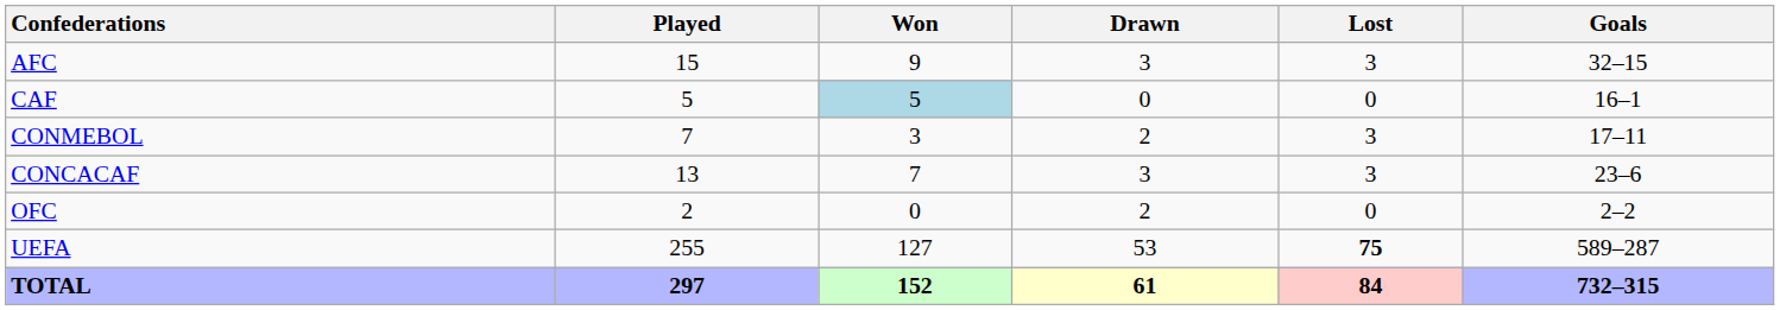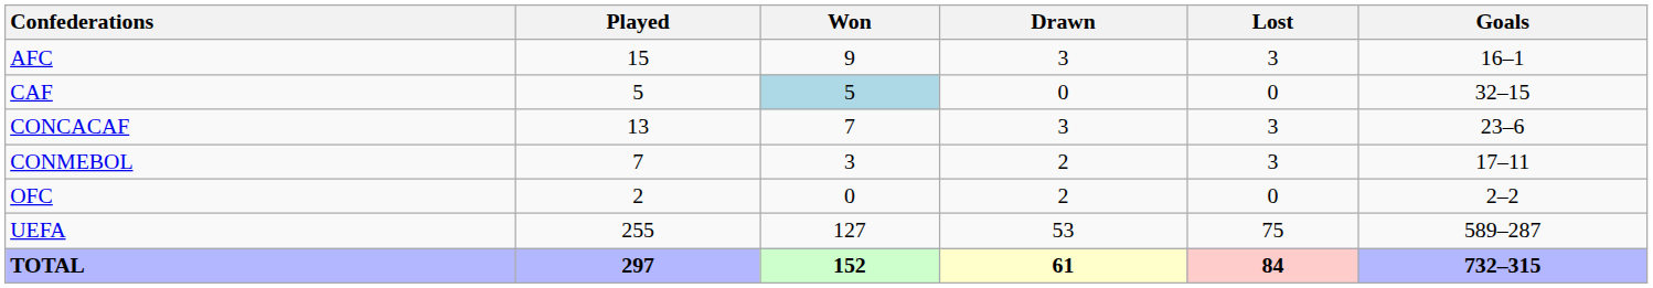 <table class="wikitable"  style="width:95%; text-align:center;">
 <tr class="hintergrundfarbe6">
 <th style="text-align:left">Confederations</th>
 <th style="text-align:center">Played</th>
 <th style="text-align:center">Won</th>
 <th style="text-align:center">Drawn</th>
 <th style="text-align:center">Lost</th>
 <th style="text-align:center">Goals</th>
 </tr>
 <tr>
 <td style="text-align:left"> <a href='#'>AFC</a></td>
 <td style="text-align:center">15</td>
 <td style="text-align:center">9</td>
 <td style="text-align:center">3</td>
 <td style="text-align:center">3</td>
-<td style="text-align:center;">32–15</td>
+<td style="text-align:center;">16–1</td>
 </tr>
 <tr>
 <td style="text-align:left"> <a href='#'>CAF</a></td>
 <td style="text-align:center">5</td>
 <td style="background: lightblue; text-align:center">5</td>
 <td style="text-align:center">0</td>
 <td style="text-align:center">0</td>
-<td style="text-align:center;">16–1</td>
+<td style="text-align:center;">32–15</td>
+</tr>
+<tr>
+<td style="text-align:left"> <a href='#'>CONCACAF</a></td>
+<td style="text-align:center">13</td>
+<td style="text-align:center">7</td>
+<td style="text-align:center">3</td>
+<td style="text-align:center">3</td>
+<td style="text-align:center;">23–6</td>
 </tr>
 <tr>
 <td style="text-align:left"> <a href='#'>CONMEBOL</a></td>
 <td style="text-align:center">7</td>
 <td style="text-align:center">3</td>
 <td style="text-align:center">2</td>
 <td style="text-align:center">3</td>
 <td style="text-align:center;">17–11</td>
-</tr>
-<tr>
-<td style="text-align:left"> <a href='#'>CONCACAF</a></td>
-<td style="text-align:center">13</td>
-<td style="text-align:center">7</td>
-<td style="text-align:center">3</td>
-<td style="text-align:center">3</td>
-<td style="text-align:center;">23–6</td>
 </tr>
 <tr>
 <td style="text-align:left"> <a href='#'>OFC</a></td>
 <td style="text-align:center">2</td>
 <td style="text-align:center">0</td>
 <td style="text-align:center">2</td>
 <td style="text-align:center">0</td>
 <td style="text-align:center;">2–2</td>
 </tr>
 <tr>
 <td style="text-align:left"> <a href='#'>UEFA</a></td>
 <td style="text-align:center">255</td>
 <td style="text-align:center">127</td>
 <td style="text-align:center">53</td>
-<td style="text-align:center"><strong>75</strong></td>
+<td style="text-align:center">75</td>
 <td style="text-align:center;">589–287</td>
 </tr>
 <tr style="background:#b3b7ff;">
 <td style="text-align:left"><strong>TOTAL</strong></td>
 <td><strong>297</strong></td>
 <td style="background:#cfc;" "text-align:center"><strong>152</strong></td>
 <td style="background:#ffc;" "text-align:center"><strong>61</strong></td>
 <td style="background:#fcc;" "text-align:center"><strong>84</strong></td>
 <td style="text-align:center;"><strong>732–315</strong></td>
 </tr>
 </table>
